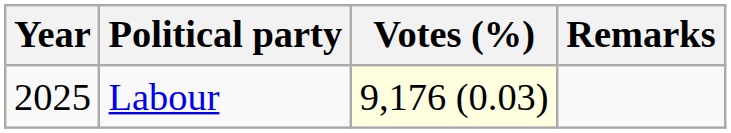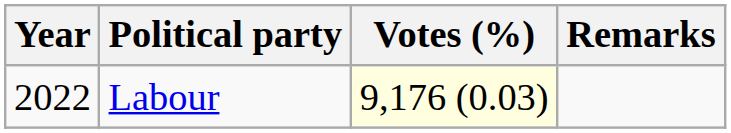 <table class="wikitable">
 <tr>
 <th>Year</th>
 <th>Political party</th>
 <th>Votes (%)</th>
 <th>Remarks</th>
 </tr>
 <tr>
-<td>2025</td>
+<td>2022</td>
 <td><a href='#'>Labour</a></td>
 <td style="background: lightyellow;">9,176 (0.03)</td>
 <td></td>
 </tr>
 </table>
